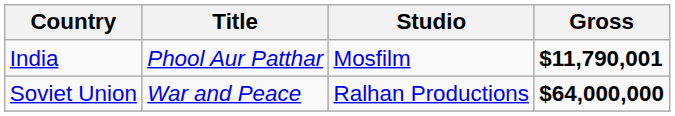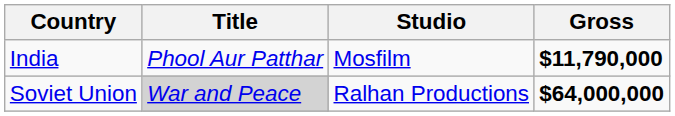 <table class="wikitable">
 <tr>
 <th>Country</th>
 <th>Title</th>
 <th>Studio</th>
 <th>Gross</th>
 </tr>
 <tr>
 <td><a href='#'>India</a></td>
 <td><em><a href='#'>Phool Aur Patthar</a></em></td>
 <td><a href='#'>Mosfilm</a></td>
-<td><strong>$11,790,001</strong></td>
+<td><strong>$11,790,000</strong></td>
 </tr>
 <tr>
 <td><a href='#'>Soviet Union</a></td>
-<td><em><a href='#'>War and Peace</a></em></td>
+<td style="background: lightgrey;"><em><a href='#'>War and Peace</a></em></td>
 <td><a href='#'>Ralhan Productions</a></td>
 <td><strong>$64,000,000</strong></td>
 </tr>
 </table>
